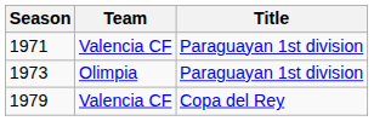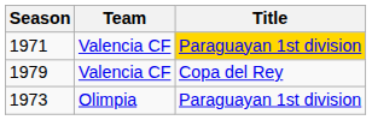 <table class="wikitable">
 <tr>
 <th>Season</th>
 <th>Team</th>
 <th>Title</th>
 </tr>
 <tr>
 <td>1971</td>
 <td><a href='#'>Valencia CF</a></td>
-<td><a href='#'>Paraguayan 1st division</a></td>
+<td style="background: gold;"><a href='#'>Paraguayan 1st division</a></td>
+</tr>
+<tr>
+<td>1979</td>
+<td><a href='#'>Valencia CF</a></td>
+<td><a href='#'>Copa del Rey</a></td>
 </tr>
 <tr>
 <td>1973</td>
 <td><a href='#'>Olimpia</a></td>
 <td><a href='#'>Paraguayan 1st division</a></td>
 </tr>
-<tr>
-<td>1979</td>
-<td><a href='#'>Valencia CF</a></td>
-<td><a href='#'>Copa del Rey</a></td>
-</tr>
 </table>
